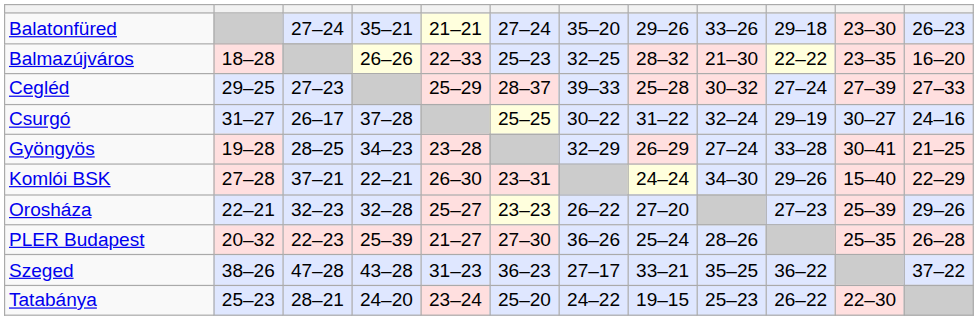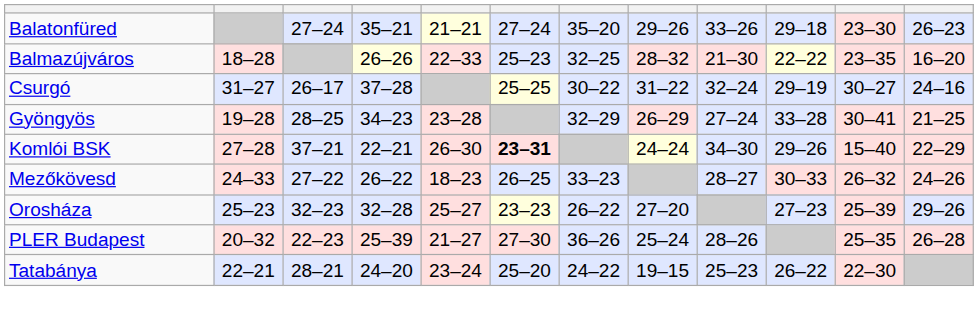 <table class="wikitable" style="text-align: center;" width="815">
 <tr>
 <th width=180></th>
 <th width=55></th>
 <th width=55></th>
 <th width=55></th>
 <th width=55></th>
 <th width=55></th>
 <th width=55></th>
 <th width=55></th>
 <th width=55></th>
 <th width=55></th>
 <th width=55></th>
 <th width=55></th>
 </tr>
 <tr>
 <td style="text-align: left;"><a href='#'>Balatonfüred</a></td>
 <td bgcolor=#CCCCCC> </td>
 <td bgcolor=#DFE7FF>27–24</td>
 <td bgcolor=#DFE7FF>35–21</td>
 <td bgcolor=#FFFFDD>21–21</td>
 <td bgcolor=#DFE7FF>27–24</td>
 <td bgcolor=#DFE7FF>35–20</td>
 <td bgcolor=#DFE7FF>29–26</td>
 <td bgcolor=#DFE7FF>33–26</td>
 <td bgcolor=#DFE7FF>29–18</td>
 <td bgcolor=#FFDFDF>23–30</td>
 <td bgcolor=#DFE7FF>26–23</td>
 </tr>
 <tr>
 <td style="text-align: left;"><a href='#'>Balmazújváros</a></td>
 <td bgcolor=#FFDFDF>18–28</td>
 <td bgcolor=#CCCCCC> </td>
 <td bgcolor=#FFFFDD>26–26</td>
 <td bgcolor=#FFDFDF>22–33</td>
 <td bgcolor=#DFE7FF>25–23</td>
 <td bgcolor=#DFE7FF>32–25</td>
 <td bgcolor=#FFDFDF>28–32</td>
 <td bgcolor=#FFDFDF>21–30</td>
 <td bgcolor=#FFFFDD>22–22</td>
 <td bgcolor=#FFDFDF>23–35</td>
 <td bgcolor=#FFDFDF>16–20</td>
 </tr>
 <tr>
-<td style="text-align: left;"><a href='#'>Cegléd</a></td>
-<td bgcolor=#DFE7FF>29–25</td>
-<td bgcolor=#DFE7FF>27–23</td>
-<td bgcolor=#CCCCCC> </td>
-<td bgcolor=#FFDFDF>25–29</td>
-<td bgcolor=#FFDFDF>28–37</td>
-<td bgcolor=#DFE7FF>39–33</td>
-<td bgcolor=#FFDFDF>25–28</td>
-<td bgcolor=#FFDFDF>30–32</td>
-<td bgcolor=#DFE7FF>27–24</td>
-<td bgcolor=#FFDFDF>27–39</td>
-<td bgcolor=#FFDFDF>27–33</td>
-</tr>
-<tr>
 <td style="text-align: left;"><a href='#'>Csurgó</a></td>
 <td bgcolor=#DFE7FF>31–27</td>
 <td bgcolor=#DFE7FF>26–17</td>
 <td bgcolor=#DFE7FF>37–28</td>
 <td bgcolor=#CCCCCC> </td>
 <td bgcolor=#FFFFDD>25–25</td>
 <td bgcolor=#DFE7FF>30–22</td>
 <td bgcolor=#DFE7FF>31–22</td>
 <td bgcolor=#DFE7FF>32–24</td>
 <td bgcolor=#DFE7FF>29–19</td>
 <td bgcolor=#DFE7FF>30–27</td>
 <td bgcolor=#DFE7FF>24–16</td>
 </tr>
 <tr>
 <td style="text-align: left;"><a href='#'>Gyöngyös</a></td>
 <td bgcolor=#FFDFDF>19–28</td>
 <td bgcolor=#DFE7FF>28–25</td>
 <td bgcolor=#DFE7FF>34–23</td>
 <td bgcolor=#FFDFDF>23–28</td>
 <td bgcolor=#CCCCCC> </td>
 <td bgcolor=#DFE7FF>32–29</td>
 <td bgcolor=#FFDFDF>26–29</td>
 <td bgcolor=#DFE7FF>27–24</td>
 <td bgcolor=#DFE7FF>33–28</td>
 <td bgcolor=#FFDFDF>30–41</td>
 <td bgcolor=#FFDFDF>21–25</td>
 </tr>
 <tr>
 <td style="text-align: left;"><a href='#'>Komlói BSK</a></td>
 <td bgcolor=#FFDFDF>27–28</td>
 <td bgcolor=#DFE7FF>37–21</td>
 <td bgcolor=#DFE7FF>22–21</td>
 <td bgcolor=#FFDFDF>26–30</td>
-<td bgcolor=#FFDFDF>23–31</td>
+<td bgcolor=#FFDFDF><strong>23–31</strong></td>
 <td bgcolor=#CCCCCC> </td>
 <td bgcolor=#FFFFDD>24–24</td>
 <td bgcolor=#DFE7FF>34–30</td>
 <td bgcolor=#DFE7FF>29–26</td>
 <td bgcolor=#FFDFDF>15–40</td>
 <td bgcolor=#FFDFDF>22–29</td>
 </tr>
 <tr>
+<td style="text-align: left;"><a href='#'>Mezőkövesd</a></td>
+<td bgcolor=#FFDFDF>24–33</td>
+<td bgcolor=#DFE7FF>27–22</td>
+<td bgcolor=#DFE7FF>26–22</td>
+<td bgcolor=#FFDFDF>18–23</td>
+<td bgcolor=#DFE7FF>26–25</td>
+<td bgcolor=#DFE7FF>33–23</td>
+<td bgcolor=#CCCCCC> </td>
+<td bgcolor=#DFE7FF>28–27</td>
+<td bgcolor=#FFDFDF>30–33</td>
+<td bgcolor=#FFDFDF>26–32</td>
+<td bgcolor=#FFDFDF>24–26</td>
+</tr>
+<tr>
 <td style="text-align: left;"><a href='#'>Orosháza</a></td>
-<td bgcolor=#DFE7FF>22–21</td>
+<td bgcolor=#DFE7FF>25–23</td>
 <td bgcolor=#DFE7FF>32–23</td>
 <td bgcolor=#DFE7FF>32–28</td>
 <td bgcolor=#FFDFDF>25–27</td>
 <td bgcolor=#FFFFDD>23–23</td>
 <td bgcolor=#DFE7FF>26–22</td>
 <td bgcolor=#DFE7FF>27–20</td>
 <td bgcolor=#CCCCCC> </td>
 <td bgcolor=#DFE7FF>27–23</td>
 <td bgcolor=#FFDFDF>25–39</td>
 <td bgcolor=#DFE7FF>29–26</td>
 </tr>
 <tr>
 <td style="text-align: left;"><a href='#'>PLER Budapest</a></td>
 <td bgcolor=#FFDFDF>20–32</td>
 <td bgcolor=#FFDFDF>22–23</td>
 <td bgcolor=#FFDFDF>25–39</td>
 <td bgcolor=#FFDFDF>21–27</td>
 <td bgcolor=#FFDFDF>27–30</td>
 <td bgcolor=#DFE7FF>36–26</td>
 <td bgcolor=#DFE7FF>25–24</td>
 <td bgcolor=#DFE7FF>28–26</td>
 <td bgcolor=#CCCCCC> </td>
 <td bgcolor=#FFDFDF>25–35</td>
 <td bgcolor=#FFDFDF>26–28</td>
 </tr>
 <tr>
-<td style="text-align: left;"><a href='#'>Szeged</a></td>
-<td bgcolor=#DFE7FF>38–26</td>
-<td bgcolor=#DFE7FF>47–28</td>
-<td bgcolor=#DFE7FF>43–28</td>
-<td bgcolor=#DFE7FF>31–23</td>
-<td bgcolor=#DFE7FF>36–23</td>
-<td bgcolor=#DFE7FF>27–17</td>
-<td bgcolor=#DFE7FF>33–21</td>
-<td bgcolor=#DFE7FF>35–25</td>
-<td bgcolor=#DFE7FF>36–22</td>
-<td bgcolor=#CCCCCC> </td>
-<td bgcolor=#DFE7FF>37–22</td>
-</tr>
-<tr>
 <td style="text-align: left;"><a href='#'>Tatabánya</a></td>
-<td bgcolor=#DFE7FF>25–23</td>
+<td bgcolor=#DFE7FF>22–21</td>
 <td bgcolor=#DFE7FF>28–21</td>
 <td bgcolor=#DFE7FF>24–20</td>
 <td bgcolor=#FFDFDF>23–24</td>
 <td bgcolor=#DFE7FF>25–20</td>
 <td bgcolor=#DFE7FF>24–22</td>
 <td bgcolor=#DFE7FF>19–15</td>
 <td bgcolor=#DFE7FF>25–23</td>
 <td bgcolor=#DFE7FF>26–22</td>
 <td bgcolor=#FFDFDF>22–30</td>
 <td bgcolor=#CCCCCC> </td>
 </tr>
 </table>
